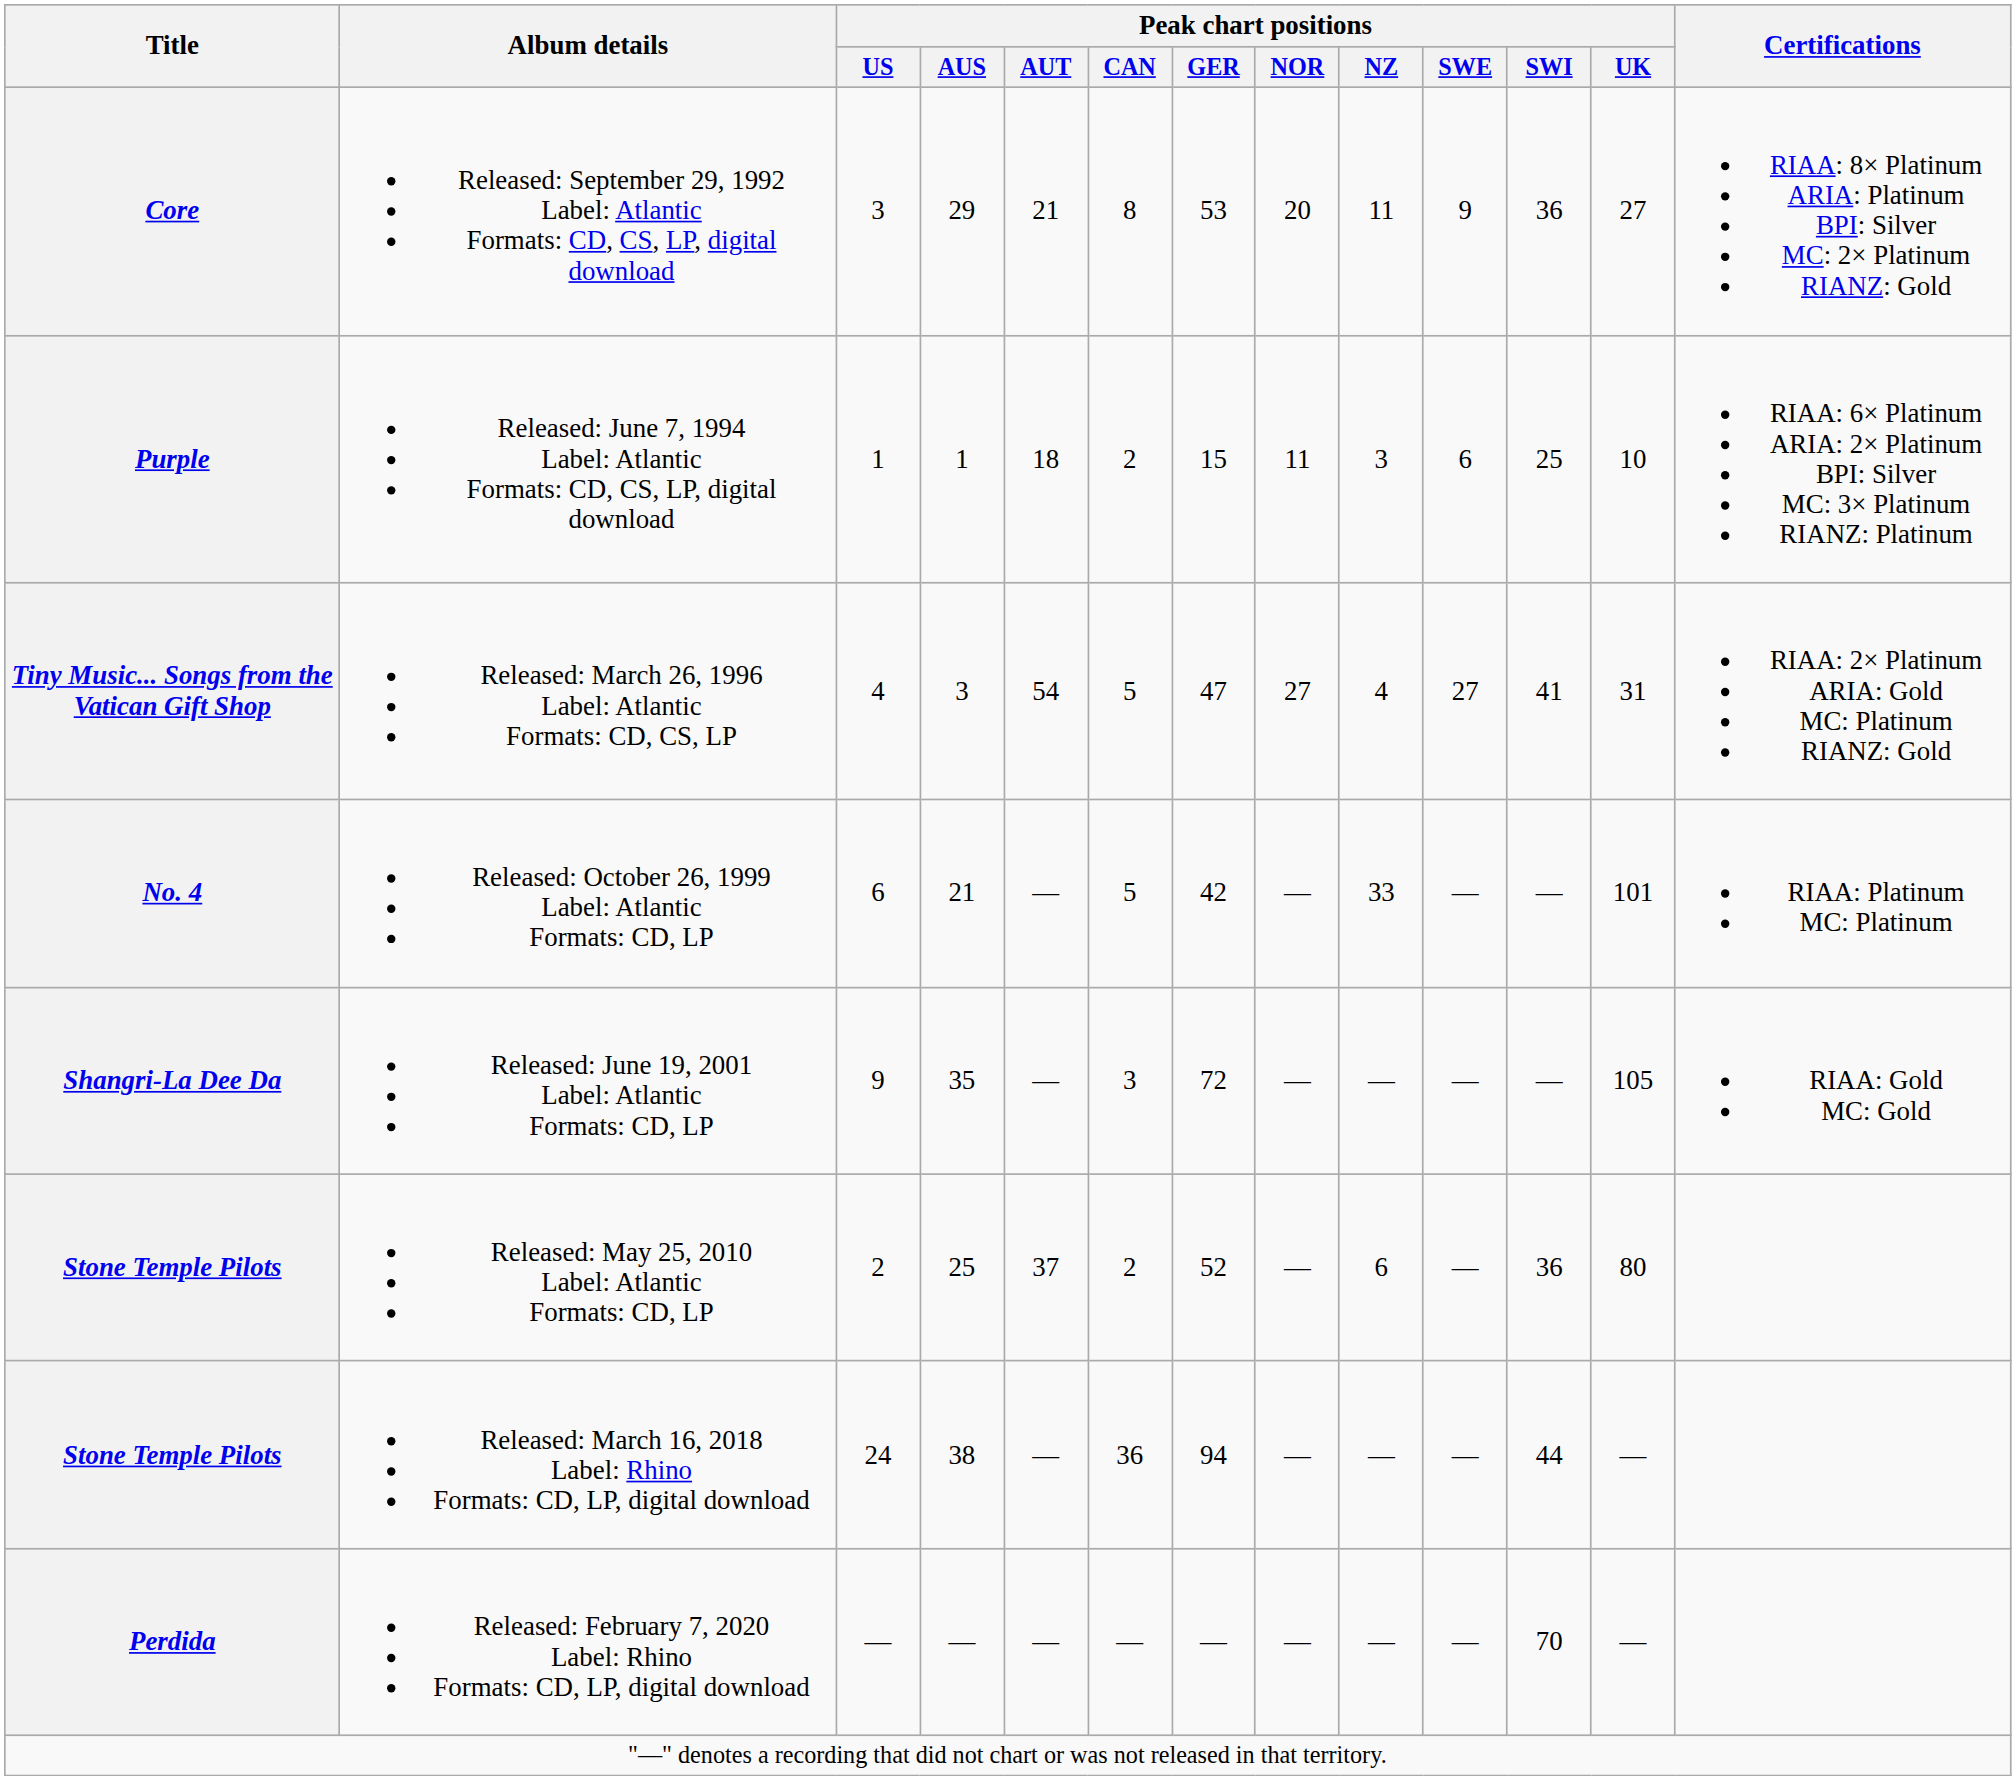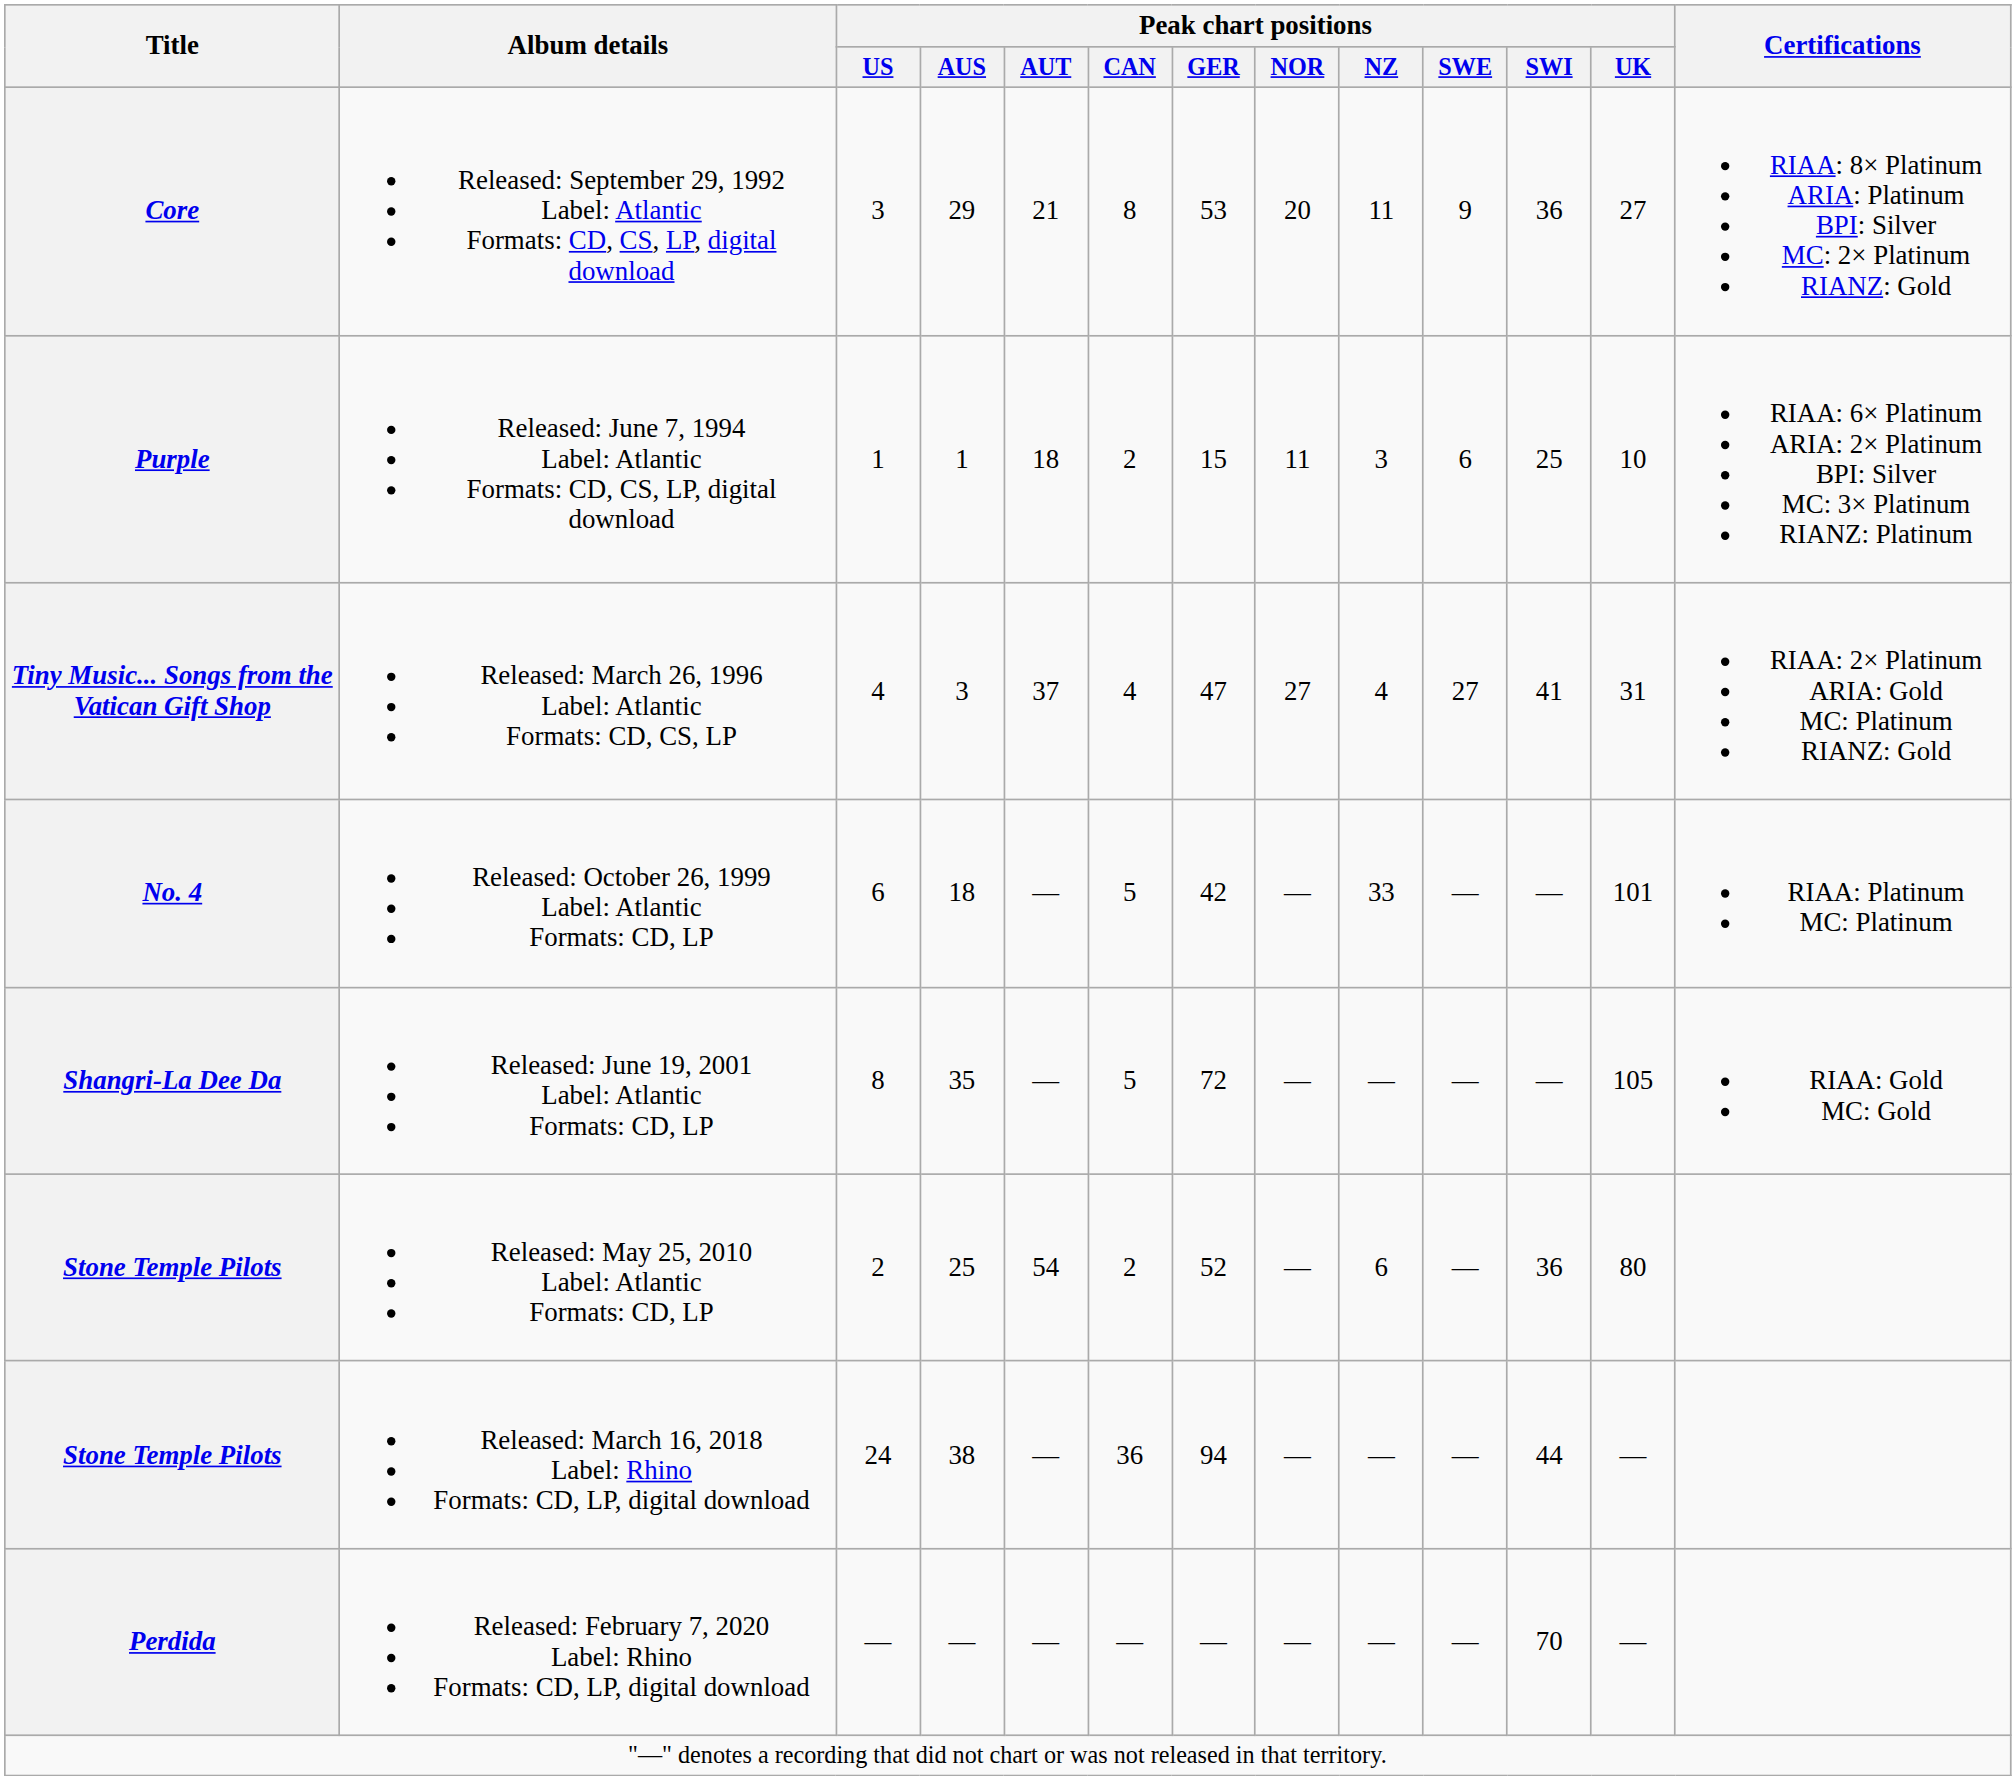 <table class="wikitable plainrowheaders" style="text-align:center;">
 <tr>
 <th scope="col" rowspan="2" style="width:12em;">Title</th>
 <th scope="col" rowspan="2" style="width:18em;">Album details</th>
 <th scope="col" colspan="10">Peak chart positions</th>
 <th scope="col" rowspan="2" style="width:12em;"><a href='#'>Certifications</a></th>
 </tr>
 <tr>
 <th scope="col" style="width:3em;font-size:90%;"><a href='#'>US</a><br></th>
 <th scope="col" style="width:3em;font-size:90%;"><a href='#'>AUS</a><br></th>
 <th scope="col" style="width:3em;font-size:90%;"><a href='#'>AUT</a><br></th>
 <th scope="col" style="width:3em;font-size:90%;"><a href='#'>CAN</a><br></th>
 <th scope="col" style="width:3em;font-size:90%;"><a href='#'>GER</a><br></th>
 <th scope="col" style="width:3em;font-size:90%;"><a href='#'>NOR</a><br></th>
 <th scope="col" style="width:3em;font-size:90%;"><a href='#'>NZ</a><br></th>
 <th scope="col" style="width:3em;font-size:90%;"><a href='#'>SWE</a><br></th>
 <th scope="col" style="width:3em;font-size:90%;"><a href='#'>SWI</a><br></th>
 <th scope="col" style="width:3em;font-size:90%;"><a href='#'>UK</a><br></th>
 </tr>
 <tr>
 <th scope="row"><em><a href='#'>Core</a></em></th>
 <td><br><ul><li>Released: September 29, 1992</li><li>Label: <a href='#'>Atlantic</a></li><li>Formats: <a href='#'>CD</a>, <a href='#'>CS</a>, <a href='#'>LP</a>, <a href='#'>digital download</a></li></ul></td>
 <td>3</td>
 <td>29</td>
 <td>21</td>
 <td>8</td>
 <td>53</td>
 <td>20</td>
 <td>11</td>
 <td>9</td>
 <td>36</td>
 <td>27</td>
 <td><br><ul><li><a href='#'>RIAA</a>: 8× Platinum</li><li><a href='#'>ARIA</a>: Platinum</li><li><a href='#'>BPI</a>: Silver</li><li><a href='#'>MC</a>: 2× Platinum</li><li><a href='#'>RIANZ</a>: Gold</li></ul></td>
 </tr>
 <tr>
 <th scope="row"><em><a href='#'>Purple</a></em></th>
 <td><br><ul><li>Released: June 7, 1994</li><li>Label: Atlantic</li><li>Formats: CD, CS, LP, digital download</li></ul></td>
 <td>1</td>
 <td>1</td>
 <td>18</td>
 <td>2</td>
 <td>15</td>
 <td>11</td>
 <td>3</td>
 <td>6</td>
 <td>25</td>
 <td>10</td>
 <td><br><ul><li>RIAA: 6× Platinum</li><li>ARIA: 2× Platinum</li><li>BPI: Silver</li><li>MC: 3× Platinum</li><li>RIANZ: Platinum</li></ul></td>
 </tr>
 <tr>
 <th scope="row"><em><a href='#'>Tiny Music... Songs from the Vatican Gift Shop</a></em></th>
 <td><br><ul><li>Released: March 26, 1996</li><li>Label: Atlantic</li><li>Formats: CD, CS, LP</li></ul></td>
 <td>4</td>
 <td>3</td>
-<td>54</td>
-<td>5</td>
+<td>37</td>
+<td>4</td>
 <td>47</td>
 <td>27</td>
 <td>4</td>
 <td>27</td>
 <td>41</td>
 <td>31</td>
 <td><br><ul><li>RIAA: 2× Platinum</li><li>ARIA: Gold</li><li>MC: Platinum</li><li>RIANZ: Gold</li></ul></td>
 </tr>
 <tr>
 <th scope="row"><em><a href='#'>No. 4</a></em></th>
 <td><br><ul><li>Released: October 26, 1999</li><li>Label: Atlantic</li><li>Formats: CD, LP</li></ul></td>
 <td>6</td>
-<td>21</td>
+<td>18</td>
 <td>—</td>
 <td>5</td>
 <td>42</td>
 <td>—</td>
 <td>33</td>
 <td>—</td>
 <td>—</td>
 <td>101</td>
 <td><br><ul><li>RIAA: Platinum</li><li>MC: Platinum</li></ul></td>
 </tr>
 <tr>
 <th scope="row"><em><a href='#'>Shangri-La Dee Da</a></em></th>
 <td><br><ul><li>Released: June 19, 2001</li><li>Label: Atlantic</li><li>Formats: CD, LP</li></ul></td>
-<td>9</td>
+<td>8</td>
 <td>35</td>
 <td>—</td>
-<td>3</td>
+<td>5</td>
 <td>72</td>
 <td>—</td>
 <td>—</td>
 <td>—</td>
 <td>—</td>
 <td>105</td>
 <td><br><ul><li>RIAA: Gold</li><li>MC: Gold</li></ul></td>
 </tr>
 <tr>
 <th scope="row"><em><a href='#'>Stone Temple Pilots</a></em></th>
 <td><br><ul><li>Released: May 25, 2010</li><li>Label: Atlantic</li><li>Formats: CD, LP</li></ul></td>
 <td>2</td>
 <td>25</td>
-<td>37</td>
+<td>54</td>
 <td>2</td>
 <td>52</td>
 <td>—</td>
 <td>6</td>
 <td>—</td>
 <td>36</td>
 <td>80</td>
 <td></td>
 </tr>
 <tr>
 <th scope="row"><em><a href='#'>Stone Temple Pilots</a></em></th>
 <td><br><ul><li>Released: March 16, 2018</li><li>Label: <a href='#'>Rhino</a></li><li>Formats: CD, LP, digital download</li></ul></td>
 <td>24</td>
 <td>38</td>
 <td>—</td>
 <td>36</td>
 <td>94</td>
 <td>—</td>
 <td>—</td>
 <td>—</td>
 <td>44</td>
 <td>—</td>
 <td></td>
 </tr>
 <tr>
 <th scope="row"><em><a href='#'>Perdida</a></em></th>
 <td><br><ul><li>Released: February 7, 2020</li><li>Label: Rhino</li><li>Formats: CD, LP, digital download</li></ul></td>
 <td>—</td>
 <td>—</td>
 <td>—</td>
 <td>—</td>
 <td>—</td>
 <td>—</td>
 <td>—</td>
 <td>—</td>
 <td>70</td>
 <td>—</td>
 <td></td>
 </tr>
 <tr>
 <td colspan="15" style="font-size:90%">"—" denotes a recording that did not chart or was not released in that territory.</td>
 </tr>
 </table>
